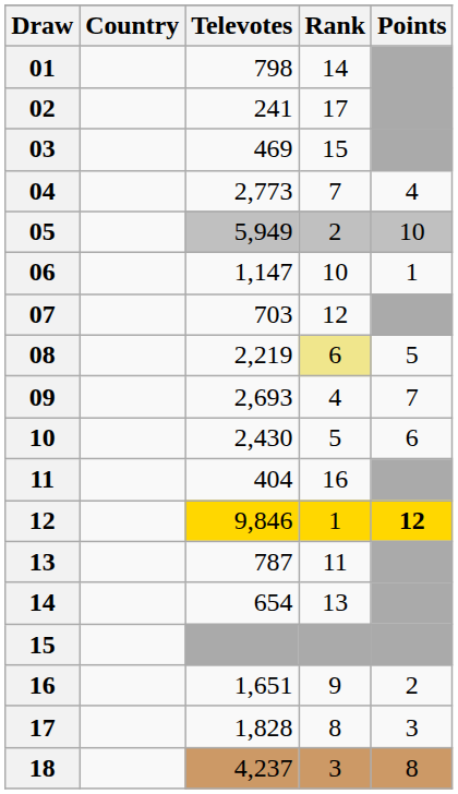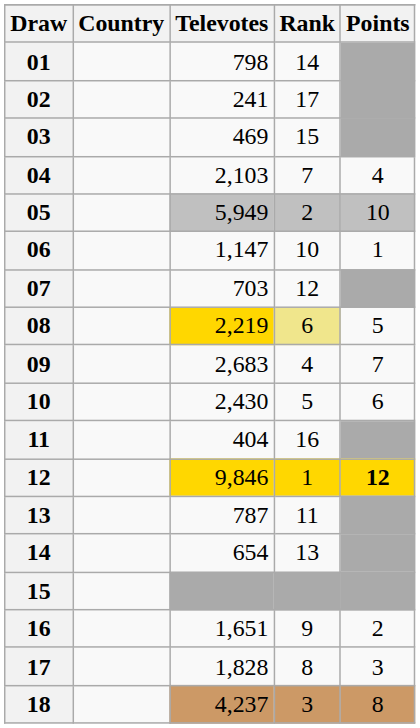 <table class="sortable wikitable collapsible plainrowheaders" style="text-align:center;">
 <tr>
 </tr>
 <tr>
 <th scope="col">Draw</th>
 <th scope="col">Country</th>
 <th scope="col">Televotes</th>
 <th scope="col">Rank</th>
 <th scope="col">Points</th>
 </tr>
 <tr>
 <th scope="row" style="text-align:center;">01</th>
 <td style="text-align:left;"></td>
 <td style="text-align:right;">798</td>
 <td>14</td>
 <td style="background:#AAAAAA;"></td>
 </tr>
 <tr>
 <th scope="row" style="text-align:center;">02</th>
 <td style="text-align:left;"></td>
 <td style="text-align:right;">241</td>
 <td>17</td>
 <td style="background:#AAAAAA;"></td>
 </tr>
 <tr>
 <th scope="row" style="text-align:center;">03</th>
 <td style="text-align:left;"></td>
 <td style="text-align:right;">469</td>
 <td>15</td>
 <td style="background:#AAAAAA;"></td>
 </tr>
 <tr>
 <th scope="row" style="text-align:center;">04</th>
 <td style="text-align:left;"></td>
-<td style="text-align:right;">2,773</td>
+<td style="text-align:right;">2,103</td>
 <td>7</td>
 <td>4</td>
 </tr>
 <tr>
 <th scope="row" style="text-align:center;">05</th>
 <td style="text-align:left;"></td>
 <td style="text-align:right; background:silver;">5,949</td>
 <td style="background:silver;">2</td>
 <td style="background:silver;">10</td>
 </tr>
 <tr>
 <th scope="row" style="text-align:center;">06</th>
 <td style="text-align:left;"></td>
 <td style="text-align:right;">1,147</td>
 <td>10</td>
 <td>1</td>
 </tr>
 <tr>
 <th scope="row" style="text-align:center;">07</th>
 <td style="text-align:left;"></td>
 <td style="text-align:right;">703</td>
 <td>12</td>
 <td style="background:#AAAAAA;"></td>
 </tr>
 <tr>
 <th scope="row" style="text-align:center;">08</th>
 <td style="text-align:left;"></td>
-<td style="text-align:right;">2,219</td>
+<td style="background: gold; text-align:right;">2,219</td>
 <td style="background: khaki;">6</td>
 <td>5</td>
 </tr>
 <tr>
 <th scope="row" style="text-align:center;">09</th>
 <td style="text-align:left;"></td>
-<td style="text-align:right;">2,693</td>
+<td style="text-align:right;">2,683</td>
 <td>4</td>
 <td>7</td>
 </tr>
 <tr>
 <th scope="row" style="text-align:center;">10</th>
 <td style="text-align:left;"></td>
 <td style="text-align:right;">2,430</td>
 <td>5</td>
 <td>6</td>
 </tr>
 <tr>
 <th scope="row" style="text-align:center;">11</th>
 <td style="text-align:left;"></td>
 <td style="text-align:right;">404</td>
 <td>16</td>
 <td style="background:#AAAAAA;"></td>
 </tr>
 <tr>
 <th scope="row" style="text-align:center;">12</th>
 <td style="text-align:left;"></td>
 <td style="text-align:right; background:gold;">9,846</td>
 <td style="background:gold;">1</td>
 <td style="background:gold;"><strong>12</strong></td>
 </tr>
 <tr>
 <th scope="row" style="text-align:center;">13</th>
 <td style="text-align:left;"></td>
 <td style="text-align:right;">787</td>
 <td>11</td>
 <td style="background:#AAAAAA;"></td>
 </tr>
 <tr>
 <th scope="row" style="text-align:center;">14</th>
 <td style="text-align:left;"></td>
 <td style="text-align:right;">654</td>
 <td>13</td>
 <td style="background:#AAAAAA;"></td>
 </tr>
 <tr class="sortbottom">
 <th scope="row" style="text-align:center;">15</th>
 <td style="text-align:left;"></td>
 <td style="background:#AAAAAA;"></td>
 <td style="background:#AAAAAA;"></td>
 <td style="background:#AAAAAA;"></td>
 </tr>
 <tr>
 <th scope="row" style="text-align:center;">16</th>
 <td style="text-align:left;"></td>
 <td style="text-align:right;">1,651</td>
 <td>9</td>
 <td>2</td>
 </tr>
 <tr>
 <th scope="row" style="text-align:center;">17</th>
 <td style="text-align:left;"></td>
 <td style="text-align:right;">1,828</td>
 <td>8</td>
 <td>3</td>
 </tr>
 <tr>
 <th scope="row" style="text-align:center;">18</th>
 <td style="text-align:left;"></td>
 <td style="text-align:right; background:#CC9966;">4,237</td>
 <td style="background:#CC9966;">3</td>
 <td style="background:#CC9966;">8</td>
 </tr>
 </table>
